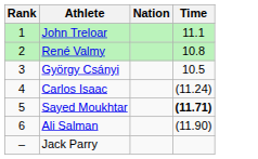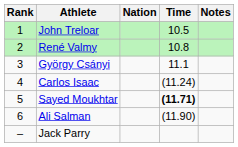 <table class="wikitable sortable" style="text-align:center">
 <tr>
 <th>Rank</th>
 <th>Athlete</th>
 <th>Nation</th>
 <th>Time</th>
+<th>Notes</th>
 </tr>
 <tr bgcolor=#bbf3bb>
 <td>1</td>
 <td align=left><a href='#'>John Treloar</a></td>
 <td align=left></td>
-<td>11.1</td>
+<td>10.5</td>
+<td></td>
 </tr>
 <tr bgcolor=#bbf3bb>
 <td>2</td>
 <td align=left><a href='#'>René Valmy</a></td>
 <td align=left></td>
 <td>10.8</td>
+<td></td>
 </tr>
 <tr>
 <td>3</td>
 <td align=left><a href='#'>György Csányi</a></td>
 <td align=left></td>
-<td>10.5</td>
+<td>11.1</td>
+<td></td>
 </tr>
 <tr>
 <td>4</td>
 <td align=left><a href='#'>Carlos Isaac</a></td>
 <td align=left></td>
 <td>(11.24)</td>
+<td></td>
 </tr>
 <tr>
 <td>5</td>
 <td align=left><a href='#'>Sayed Moukhtar</a></td>
 <td align=left></td>
 <td><strong>(11.71)</strong></td>
+<td></td>
 </tr>
 <tr>
 <td>6</td>
 <td align=left><a href='#'>Ali Salman</a></td>
 <td align=left></td>
 <td>(11.90)</td>
+<td></td>
 </tr>
 <tr>
 <td data-sort-value=7>–</td>
 <td align=left data-sort-value="Parry, Jack">Jack Parry</td>
 <td align=left></td>
 <td></td>
+<td></td>
 </tr>
 </table>
